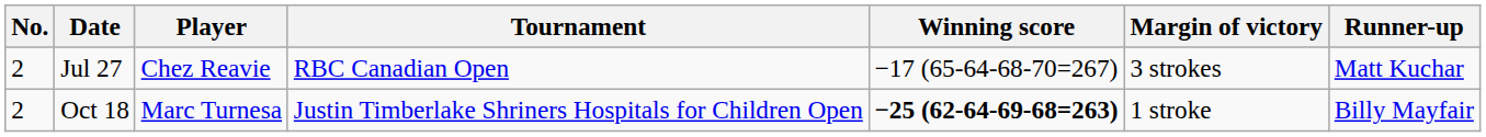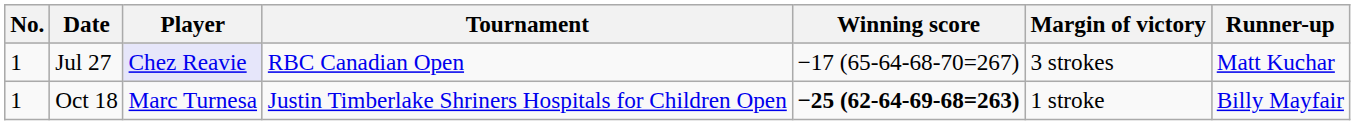 <table class="wikitable" style="font-size:95%;">
 <tr>
 <th>No.</th>
 <th>Date</th>
 <th>Player</th>
 <th>Tournament</th>
 <th>Winning score</th>
 <th>Margin of victory</th>
 <th>Runner-up</th>
 </tr>
 <tr>
-<td>2</td>
+<td>1</td>
 <td>Jul 27</td>
-<td> <a href='#'>Chez Reavie</a></td>
+<td style="background: lavender;"> <a href='#'>Chez Reavie</a></td>
 <td><a href='#'>RBC Canadian Open</a></td>
 <td>−17 (65-64-68-70=267)</td>
 <td>3 strokes</td>
 <td> <a href='#'>Matt Kuchar</a></td>
 </tr>
 <tr>
-<td>2</td>
+<td>1</td>
 <td>Oct 18</td>
 <td> <a href='#'>Marc Turnesa</a></td>
 <td><a href='#'>Justin Timberlake Shriners Hospitals for Children Open</a></td>
 <td><strong>−25 (62-64-69-68=263)</strong></td>
 <td>1 stroke</td>
 <td> <a href='#'>Billy Mayfair</a></td>
 </tr>
 </table>
